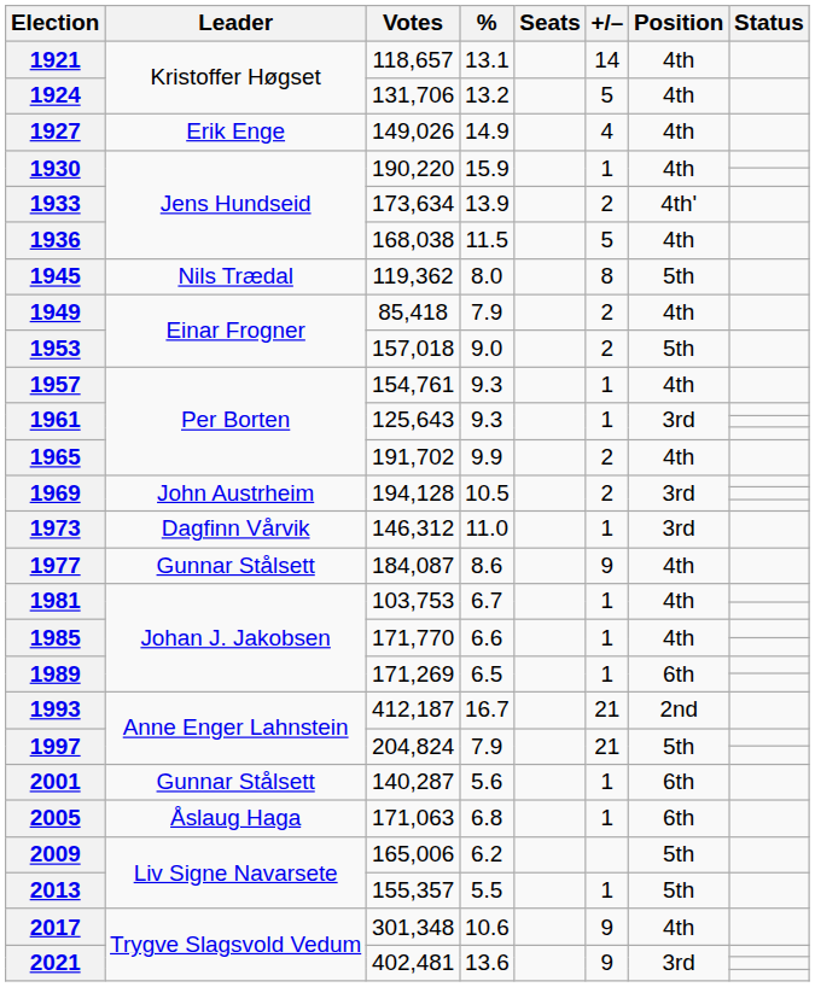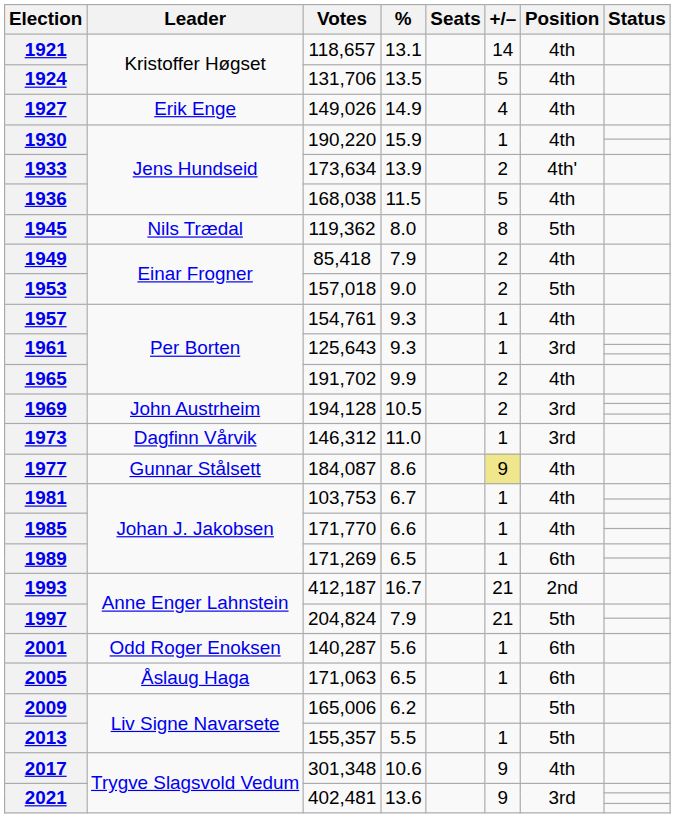 <table class=wikitable style="text-align:center;">
 <tr>
 <th>Election</th>
 <th>Leader</th>
 <th>Votes</th>
 <th>%</th>
 <th>Seats</th>
 <th>+/–</th>
 <th>Position</th>
 <th>Status</th>
 </tr>
 <tr>
 <th><a href='#'>1921</a></th>
 <td rowspan=2>Kristoffer Høgset</td>
 <td>118,657</td>
 <td>13.1</td>
 <td></td>
 <td> 14</td>
 <td> 4th</td>
 <td></td>
 </tr>
 <tr>
 <th><a href='#'>1924</a></th>
 <td>131,706</td>
-<td>13.2</td>
+<td>13.5</td>
 <td></td>
 <td> 5</td>
 <td> 4th</td>
 <td></td>
 </tr>
 <tr>
 <th><a href='#'>1927</a></th>
 <td><a href='#'>Erik Enge</a></td>
 <td>149,026</td>
 <td>14.9</td>
 <td></td>
 <td> 4</td>
 <td> 4th</td>
 <td></td>
 </tr>
 <tr>
 <th rowspan=2><a href='#'>1930</a></th>
 <td rowspan=4><a href='#'>Jens Hundseid</a></td>
 <td rowspan=2>190,220</td>
 <td rowspan=2>15.9</td>
 <td rowspan=2></td>
 <td rowspan=2> 1</td>
 <td rowspan=2> 4th</td>
 <td></td>
 </tr>
 <tr>
 <td></td>
 </tr>
 <tr>
 <th><a href='#'>1933</a></th>
 <td>173,634</td>
 <td>13.9</td>
 <td></td>
 <td> 2</td>
 <td> 4th'</td>
 <td></td>
 </tr>
 <tr>
 <th><a href='#'>1936</a></th>
 <td>168,038</td>
 <td>11.5</td>
 <td></td>
 <td> 5</td>
 <td> 4th</td>
 <td></td>
 </tr>
 <tr>
 <th><a href='#'>1945</a></th>
 <td><a href='#'>Nils Trædal</a></td>
 <td>119,362</td>
 <td>8.0</td>
 <td></td>
 <td> 8</td>
 <td> 5th</td>
 <td></td>
 </tr>
 <tr>
 <th><a href='#'>1949</a></th>
 <td rowspan=2><a href='#'>Einar Frogner</a></td>
 <td>85,418</td>
 <td>7.9</td>
 <td></td>
 <td> 2</td>
 <td> 4th</td>
 <td></td>
 </tr>
 <tr>
 <th><a href='#'>1953</a></th>
 <td>157,018</td>
 <td>9.0</td>
 <td></td>
 <td> 2</td>
 <td> 5th</td>
 <td></td>
 </tr>
 <tr>
 <th><a href='#'>1957</a></th>
 <td rowspan=5><a href='#'>Per Borten</a></td>
 <td>154,761</td>
 <td>9.3</td>
 <td></td>
 <td> 1</td>
 <td> 4th</td>
 <td></td>
 </tr>
 <tr>
 <th rowspan=3><a href='#'>1961</a></th>
 <td rowspan=3>125,643</td>
 <td rowspan=3>9.3</td>
 <td rowspan=3></td>
 <td rowspan=3> 1</td>
 <td rowspan=3> 3rd</td>
 <td></td>
 </tr>
 <tr>
 <td></td>
 </tr>
 <tr>
 <td></td>
 </tr>
 <tr>
 <th><a href='#'>1965</a></th>
 <td>191,702</td>
 <td>9.9</td>
 <td></td>
 <td> 2</td>
 <td> 4th</td>
 <td></td>
 </tr>
 <tr>
 <th rowspan=3><a href='#'>1969</a></th>
 <td rowspan=3><a href='#'>John Austrheim</a></td>
 <td rowspan=3>194,128</td>
 <td rowspan=3>10.5</td>
 <td rowspan=3></td>
 <td rowspan=3> 2</td>
 <td rowspan=3> 3rd</td>
 <td></td>
 </tr>
 <tr>
 <td></td>
 </tr>
 <tr>
 <td></td>
 </tr>
 <tr>
 <th><a href='#'>1973</a></th>
 <td><a href='#'>Dagfinn Vårvik</a></td>
 <td>146,312</td>
 <td>11.0</td>
 <td></td>
 <td> 1</td>
 <td> 3rd</td>
 <td></td>
 </tr>
 <tr>
 <th><a href='#'>1977</a></th>
 <td><a href='#'>Gunnar Stålsett</a></td>
 <td>184,087</td>
 <td>8.6</td>
 <td></td>
-<td> 9</td>
+<td style="background: khaki;"> 9</td>
 <td> 4th</td>
 <td></td>
 </tr>
 <tr>
 <th rowspan=2><a href='#'>1981</a></th>
 <td rowspan=6><a href='#'>Johan J. Jakobsen</a></td>
 <td rowspan=2>103,753</td>
 <td rowspan=2>6.7</td>
 <td rowspan=2></td>
 <td rowspan=2> 1</td>
 <td rowspan=2> 4th</td>
 <td></td>
 </tr>
 <tr>
 <td></td>
 </tr>
 <tr>
 <th rowspan=2><a href='#'>1985</a></th>
 <td rowspan=2>171,770</td>
 <td rowspan=2>6.6</td>
 <td rowspan=2></td>
 <td rowspan=2> 1</td>
 <td rowspan=2> 4th</td>
 <td></td>
 </tr>
 <tr>
 <td></td>
 </tr>
 <tr>
 <th rowspan=2><a href='#'>1989</a></th>
 <td rowspan=2>171,269</td>
 <td rowspan=2>6.5</td>
 <td rowspan=2></td>
 <td rowspan=2> 1</td>
 <td rowspan=2> 6th</td>
 <td></td>
 </tr>
 <tr>
 <td></td>
 </tr>
 <tr>
 <th><a href='#'>1993</a></th>
 <td rowspan=3><a href='#'>Anne Enger Lahnstein</a></td>
 <td>412,187</td>
 <td>16.7</td>
 <td></td>
 <td> 21</td>
 <td> 2nd</td>
 <td></td>
 </tr>
 <tr>
 <th rowspan=2><a href='#'>1997</a></th>
 <td rowspan=2>204,824</td>
 <td rowspan=2>7.9</td>
 <td rowspan=2></td>
 <td rowspan=2> 21</td>
 <td rowspan=2> 5th</td>
 <td></td>
 </tr>
 <tr>
 <td></td>
 </tr>
 <tr>
 <th><a href='#'>2001</a></th>
-<td><a href='#'>Gunnar Stålsett</a></td>
+<td><a href='#'>Odd Roger Enoksen</a></td>
 <td>140,287</td>
 <td>5.6</td>
 <td></td>
 <td> 1</td>
 <td> 6th</td>
 <td></td>
 </tr>
 <tr>
 <th><a href='#'>2005</a></th>
 <td><a href='#'>Åslaug Haga</a></td>
 <td>171,063</td>
-<td>6.8</td>
+<td>6.5</td>
 <td></td>
 <td> 1</td>
 <td> 6th</td>
 <td></td>
 </tr>
 <tr>
 <th><a href='#'>2009</a></th>
 <td rowspan=2><a href='#'>Liv Signe Navarsete</a></td>
 <td>165,006</td>
 <td>6.2</td>
 <td></td>
 <td></td>
 <td> 5th</td>
 <td></td>
 </tr>
 <tr>
 <th><a href='#'>2013</a></th>
 <td>155,357</td>
 <td>5.5</td>
 <td></td>
 <td> 1</td>
 <td> 5th</td>
 <td></td>
 </tr>
 <tr>
 <th><a href='#'>2017</a></th>
 <td rowspan=4><a href='#'>Trygve Slagsvold Vedum</a></td>
 <td>301,348</td>
 <td>10.6</td>
 <td></td>
 <td> 9</td>
 <td> 4th</td>
 <td></td>
 </tr>
 <tr>
 <th rowspan=3><a href='#'>2021</a></th>
 <td rowspan=3>402,481</td>
 <td rowspan=3>13.6</td>
 <td rowspan=3></td>
 <td rowspan=3> 9</td>
 <td rowspan=3> 3rd</td>
 <td></td>
 </tr>
 <tr>
 <td></td>
 </tr>
 <tr>
 <td></td>
 </tr>
 </table>
